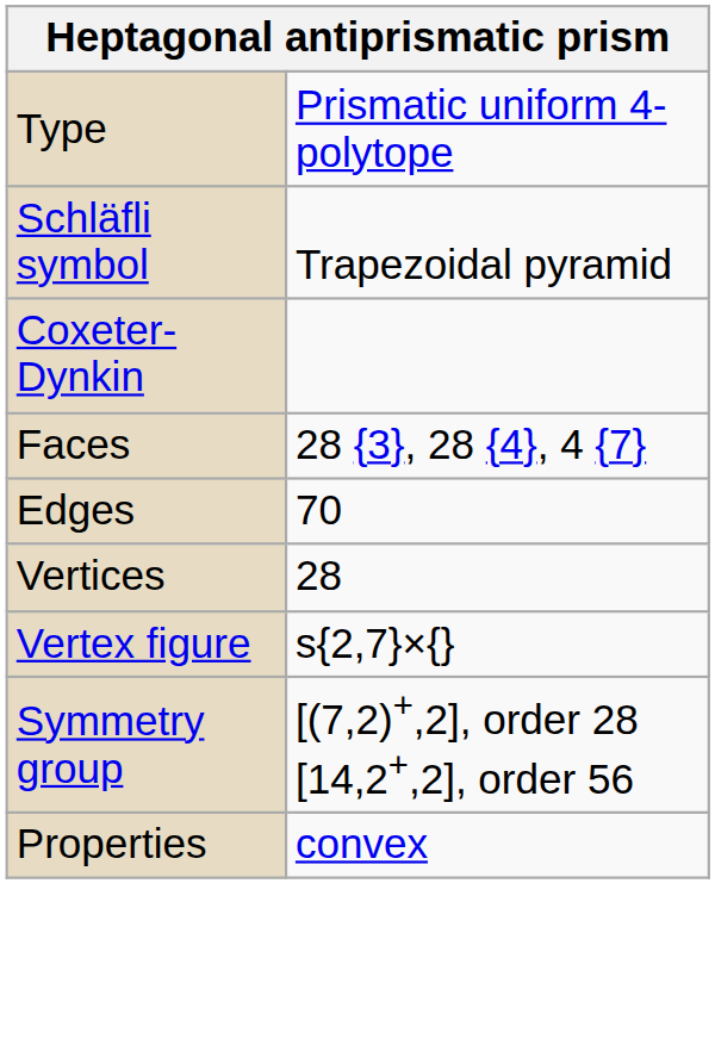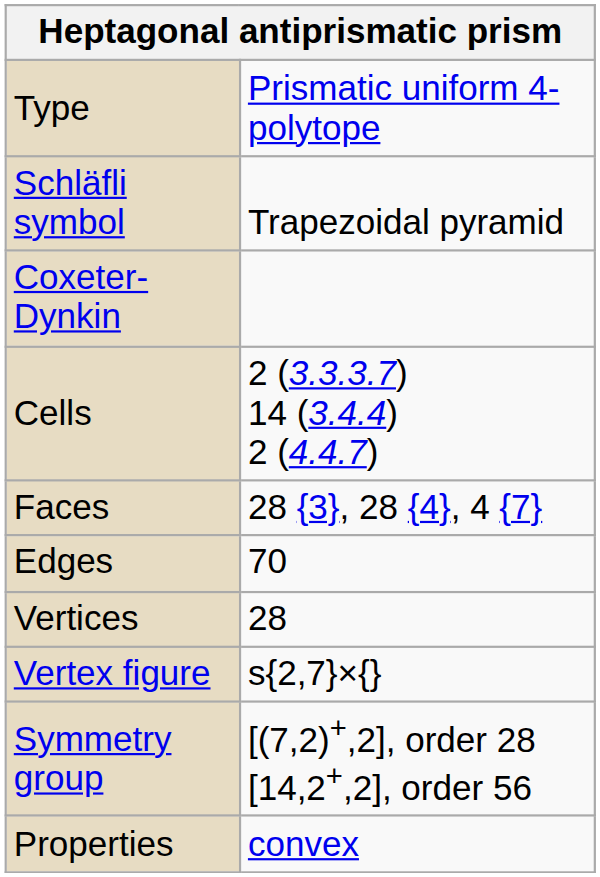 <table class="wikitable" align="right" style="margin-left:10px" width="270">
 <tr>
 <th bgcolor=#e7dcc3 colspan=2>Heptagonal antiprismatic prism</th>
 </tr>
 <tr>
 <td bgcolor=#e7dcc3>Type</td>
 <td><a href='#'>Prismatic uniform 4-polytope</a></td>
 </tr>
 <tr>
 <td bgcolor=#e7dcc3><a href='#'>Schläfli symbol</a></td>
 <td><br>Trapezoidal pyramid</td>
 </tr>
 <tr>
 <td bgcolor=#e7dcc3><a href='#'>Coxeter-Dynkin</a></td>
 <td><br></td>
+</tr>
+<tr>
+<td bgcolor=#e7dcc3>Cells</td>
+<td>2 (<a href='#'><em>3.3.3.7</em></a>) <br>14 (<a href='#'><em>3.4.4</em></a>) <br>2 (<a href='#'><em>4.4.7</em></a>) </td>
 </tr>
 <tr>
 <td bgcolor=#e7dcc3>Faces</td>
 <td>28 <a href='#'>{3}</a>, 28 <a href='#'>{4}</a>, 4 <a href='#'>{7}</a></td>
 </tr>
 <tr>
 <td bgcolor=#e7dcc3>Edges</td>
 <td>70</td>
 </tr>
 <tr>
 <td bgcolor=#e7dcc3>Vertices</td>
 <td>28</td>
 </tr>
 <tr>
 <td bgcolor=#e7dcc3><a href='#'>Vertex figure</a></td>
 <td>s{2,7}×{}</td>
 </tr>
 <tr>
 <td bgcolor=#e7dcc3><a href='#'>Symmetry group</a></td>
 <td>[(7,2)<sup>+</sup>,2], order 28<br>[14,2<sup>+</sup>,2], order 56</td>
 </tr>
 <tr>
 <td bgcolor=#e7dcc3>Properties</td>
 <td><a href='#'>convex</a></td>
 </tr>
 </table>
